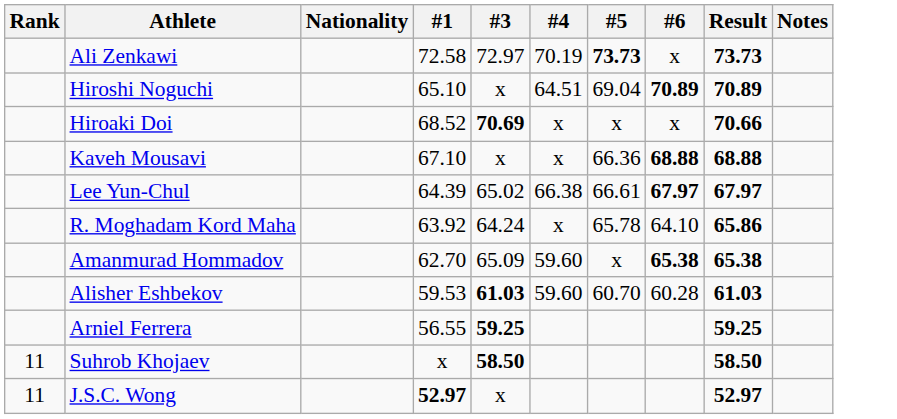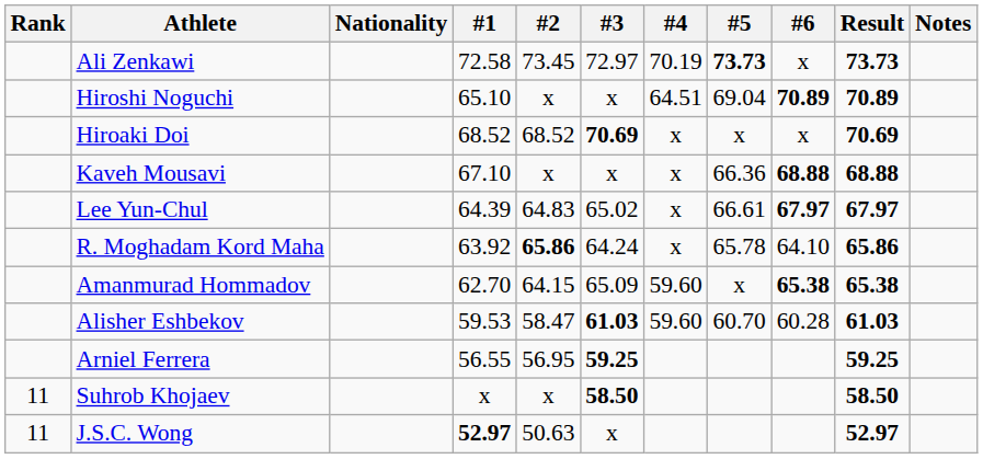 <table class="wikitable sortable" style="text-align:center">
 <tr>
 <th>Rank</th>
 <th>Athlete</th>
 <th>Nationality</th>
 <th>#1</th>
+<th>#2</th>
 <th>#3</th>
 <th>#4</th>
 <th>#5</th>
 <th>#6</th>
 <th>Result</th>
 <th>Notes</th>
 </tr>
 <tr>
 <td></td>
 <td align=left><a href='#'>Ali Zenkawi</a></td>
 <td align=left></td>
 <td>72.58</td>
+<td>73.45</td>
 <td>72.97</td>
 <td>70.19</td>
 <td><strong>73.73</strong></td>
 <td>x</td>
 <td><strong>73.73</strong></td>
 <td></td>
 </tr>
 <tr>
 <td></td>
 <td align=left><a href='#'>Hiroshi Noguchi</a></td>
 <td align=left></td>
 <td>65.10</td>
 <td>x</td>
+<td>x</td>
 <td>64.51</td>
 <td>69.04</td>
 <td><strong>70.89</strong></td>
 <td><strong>70.89</strong></td>
 <td></td>
 </tr>
 <tr>
 <td></td>
 <td align=left><a href='#'>Hiroaki Doi</a></td>
 <td align=left></td>
 <td>68.52</td>
+<td>68.52</td>
 <td><strong>70.69</strong></td>
 <td>x</td>
 <td>x</td>
 <td>x</td>
-<td><strong>70.66</strong></td>
+<td><strong>70.69</strong></td>
 <td></td>
 </tr>
 <tr>
 <td></td>
 <td align=left><a href='#'>Kaveh Mousavi</a></td>
 <td align=left></td>
 <td>67.10</td>
+<td>x</td>
 <td>x</td>
 <td>x</td>
 <td>66.36</td>
 <td><strong>68.88</strong></td>
 <td><strong>68.88</strong></td>
 <td></td>
 </tr>
 <tr>
 <td></td>
 <td align=left><a href='#'>Lee Yun-Chul</a></td>
 <td align=left></td>
 <td>64.39</td>
+<td>64.83</td>
 <td>65.02</td>
-<td>66.38</td>
+<td>x</td>
 <td>66.61</td>
 <td><strong>67.97</strong></td>
 <td><strong>67.97</strong></td>
 <td></td>
 </tr>
 <tr>
 <td></td>
 <td align=left><a href='#'>R. Moghadam Kord Maha</a></td>
 <td align=left></td>
 <td>63.92</td>
+<td><strong>65.86</strong></td>
 <td>64.24</td>
 <td>x</td>
 <td>65.78</td>
 <td>64.10</td>
 <td><strong>65.86</strong></td>
 <td></td>
 </tr>
 <tr>
 <td></td>
 <td align=left><a href='#'>Amanmurad Hommadov</a></td>
 <td align=left></td>
 <td>62.70</td>
+<td>64.15</td>
 <td>65.09</td>
 <td>59.60</td>
 <td>x</td>
 <td><strong>65.38</strong></td>
 <td><strong>65.38</strong></td>
 <td></td>
 </tr>
 <tr>
 <td></td>
 <td align=left><a href='#'>Alisher Eshbekov</a></td>
 <td align=left></td>
 <td>59.53</td>
+<td>58.47</td>
 <td><strong>61.03</strong></td>
 <td>59.60</td>
 <td>60.70</td>
 <td>60.28</td>
 <td><strong>61.03</strong></td>
 <td></td>
 </tr>
 <tr>
 <td></td>
 <td align=left><a href='#'>Arniel Ferrera</a></td>
 <td align=left></td>
 <td>56.55</td>
+<td>56.95</td>
 <td><strong>59.25</strong></td>
 <td></td>
 <td></td>
 <td></td>
 <td><strong>59.25</strong></td>
 <td></td>
 </tr>
 <tr>
 <td>11</td>
 <td align=left><a href='#'>Suhrob Khojaev</a></td>
 <td align=left></td>
+<td>x</td>
 <td>x</td>
 <td><strong>58.50</strong></td>
 <td></td>
 <td></td>
 <td></td>
 <td><strong>58.50</strong></td>
 <td></td>
 </tr>
 <tr>
 <td>11</td>
 <td align=left><a href='#'>J.S.C. Wong</a></td>
 <td align=left></td>
 <td><strong>52.97</strong></td>
+<td>50.63</td>
 <td>x</td>
 <td></td>
 <td></td>
 <td></td>
 <td><strong>52.97</strong></td>
 <td></td>
 </tr>
 </table>
